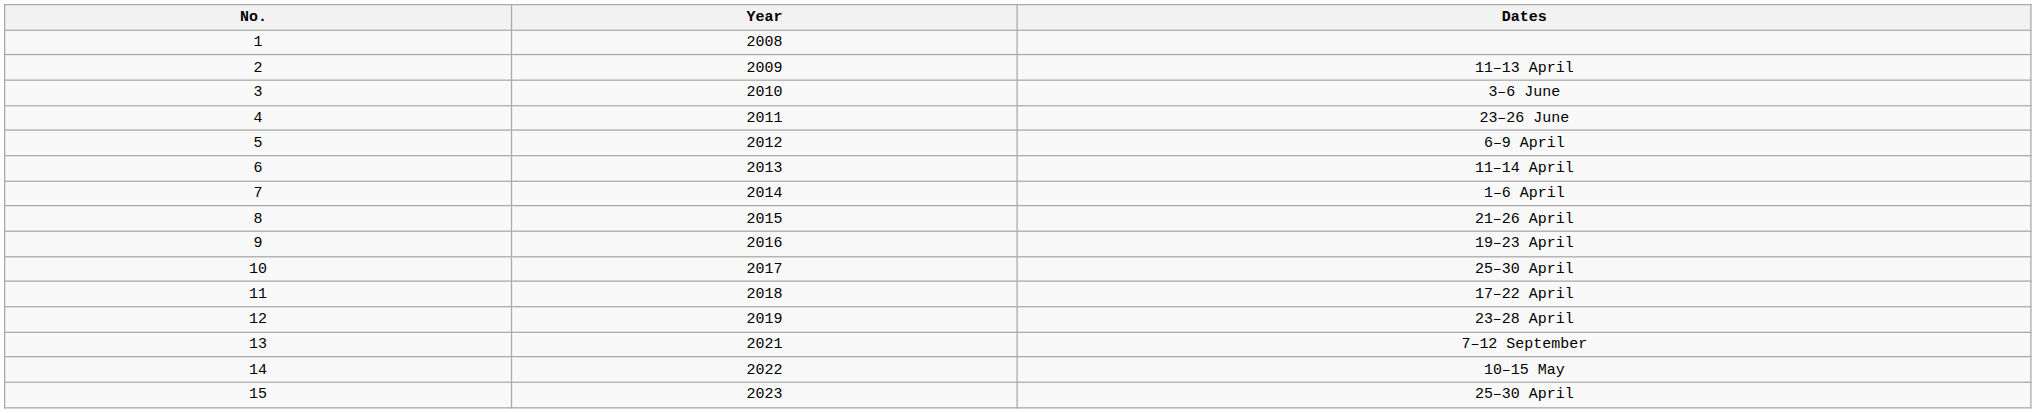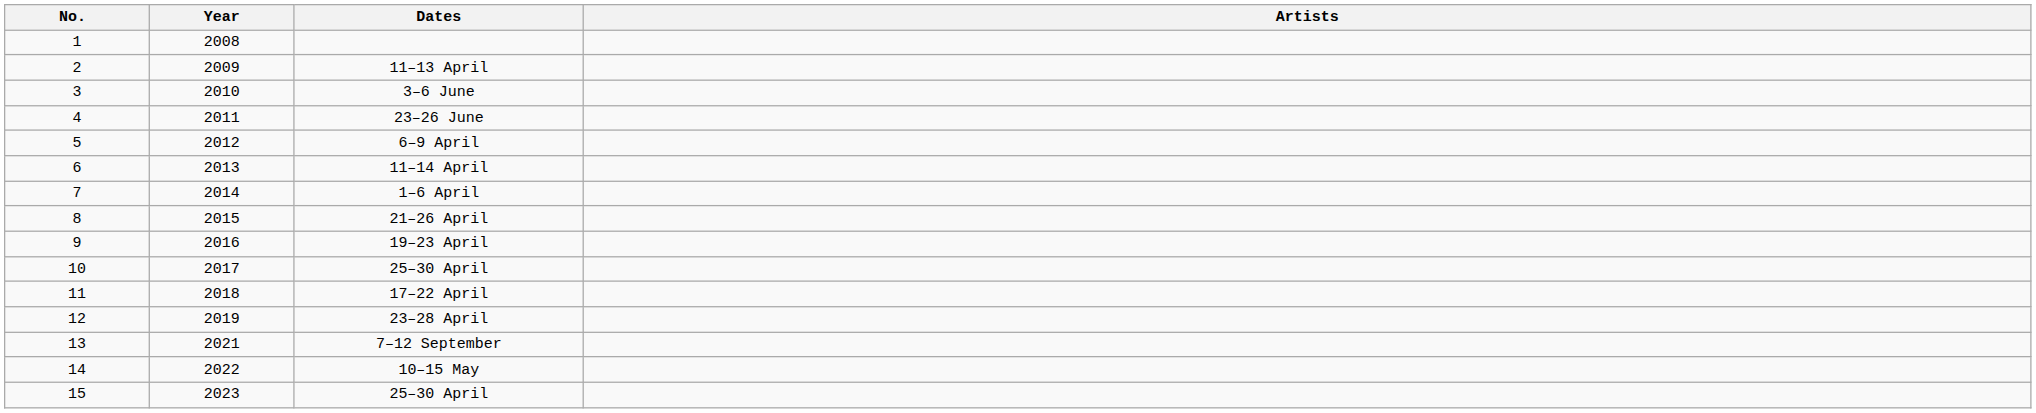 <table class="wikitable" class="wikitable" style="font-size:90%; text-align:center; width:100%">
 <tr>
 <th width="5%">No. </th>
 <th width="5%">Year</th>
 <th width="10%">Dates</th>
+<th width="50%">Artists</th>
 </tr>
 <tr>
 <td>1</td>
 <td>2008</td>
+<td></td>
 <td></td>
 </tr>
 <tr>
 <td>2</td>
 <td>2009</td>
 <td>11–13 April</td>
+<td></td>
 </tr>
 <tr>
 <td>3</td>
 <td>2010</td>
 <td>3–6 June</td>
+<td></td>
 </tr>
 <tr>
 <td>4</td>
 <td>2011</td>
 <td>23–26 June</td>
+<td></td>
 </tr>
 <tr>
 <td>5</td>
 <td>2012</td>
 <td>6–9 April</td>
+<td></td>
 </tr>
 <tr>
 <td>6</td>
 <td>2013</td>
 <td>11–14 April</td>
+<td></td>
 </tr>
 <tr>
 <td>7</td>
 <td>2014</td>
 <td>1–6 April</td>
+<td></td>
 </tr>
 <tr>
 <td>8</td>
 <td>2015</td>
 <td>21–26 April</td>
+<td></td>
 </tr>
 <tr>
 <td>9</td>
 <td>2016</td>
 <td>19–23 April</td>
+<td></td>
 </tr>
 <tr>
 <td>10</td>
 <td>2017</td>
 <td>25–30 April</td>
+<td></td>
 </tr>
 <tr>
 <td>11</td>
 <td>2018</td>
 <td>17–22 April</td>
+<td></td>
 </tr>
 <tr>
 <td>12</td>
 <td>2019</td>
 <td>23–28 April</td>
+<td></td>
 </tr>
 <tr>
 <td>13</td>
 <td>2021</td>
 <td>7–12 September</td>
+<td></td>
 </tr>
 <tr>
 <td>14</td>
 <td>2022</td>
 <td>10–15 May</td>
+<td></td>
 </tr>
 <tr>
 <td>15</td>
 <td>2023</td>
 <td>25–30 April</td>
+<td></td>
 </tr>
 </table>
